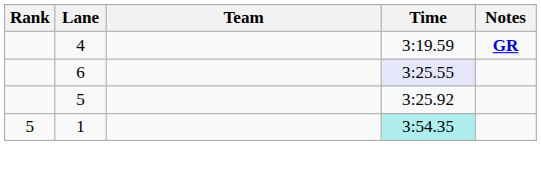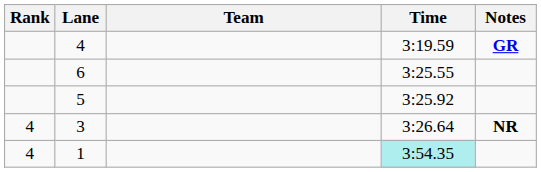 <table class="wikitable sortable" style="text-align:center;">
 <tr>
 <th width=40>Rank</th>
 <th width=40>Lane</th>
 <th width=250>Team</th>
 <th width=80>Time</th>
 <th width=50>Notes</th>
 </tr>
 <tr>
 <td></td>
 <td>4</td>
 <td align=left> </td>
 <td>3:19.59</td>
 <td><strong><a href='#'>GR</a></strong></td>
 </tr>
 <tr>
 <td></td>
 <td>6</td>
 <td align=left> </td>
-<td style="background: lavender;">3:25.55</td>
+<td>3:25.55</td>
 <td></td>
 </tr>
 <tr>
 <td></td>
 <td>5</td>
 <td align=left> </td>
 <td>3:25.92</td>
 <td></td>
 </tr>
 <tr>
-<td>5</td>
+<td>4</td>
+<td>3</td>
+<td align=left> </td>
+<td>3:26.64</td>
+<td><strong>NR</strong></td>
+</tr>
+<tr>
+<td>4</td>
 <td>1</td>
 <td align=left>  </td>
 <td style="background: paleturquoise;">3:54.35</td>
 <td></td>
 </tr>
 </table>
